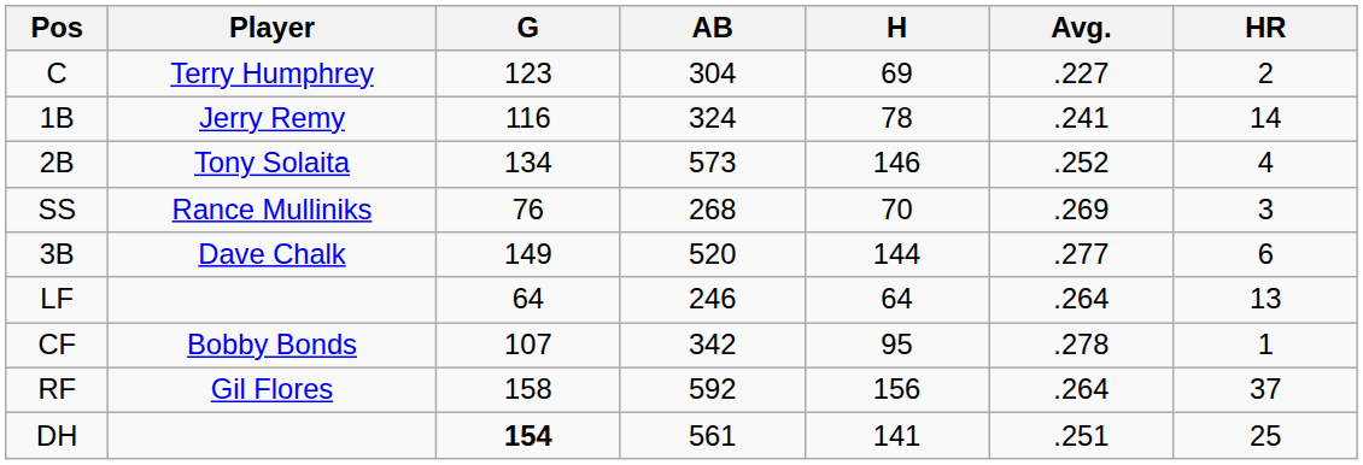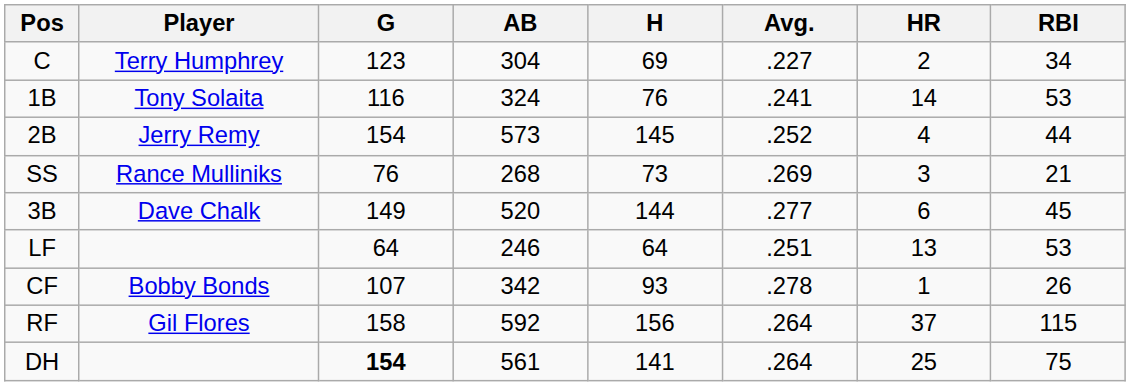 <table class="wikitable sortable">
 <tr>
 <th bgcolor="#DDDDFF" width="5%">Pos</th>
 <th bgcolor="#DDDDFF" width="16%">Player</th>
 <th bgcolor="#DDDDFF" width="9%">G</th>
 <th bgcolor="#DDDDFF" width="9%">AB</th>
 <th bgcolor="#DDDDFF" width="9%">H</th>
 <th bgcolor="#DDDDFF" width="9%">Avg.</th>
 <th bgcolor="#DDDDFF" width="9%">HR</th>
+<th bgcolor="#DDDDFF" width="9%">RBI</th>
 </tr>
 <tr align="center">
 <td>C</td>
 <td><a href='#'>Terry Humphrey</a></td>
 <td>123</td>
 <td>304</td>
 <td>69</td>
 <td>.227</td>
 <td>2</td>
+<td>34</td>
 </tr>
 <tr align=center>
 <td>1B</td>
-<td><a href='#'>Jerry Remy</a></td>
+<td><a href='#'>Tony Solaita</a></td>
 <td>116</td>
 <td>324</td>
-<td>78</td>
+<td>76</td>
 <td>.241</td>
 <td>14</td>
+<td>53</td>
 </tr>
 <tr align=center>
 <td>2B</td>
-<td><a href='#'>Tony Solaita</a></td>
-<td>134</td>
+<td><a href='#'>Jerry Remy</a></td>
+<td>154</td>
 <td>573</td>
-<td>146</td>
+<td>145</td>
 <td>.252</td>
 <td>4</td>
+<td>44</td>
 </tr>
 <tr align=center>
 <td>SS</td>
 <td><a href='#'>Rance Mulliniks</a></td>
 <td>76</td>
 <td>268</td>
-<td>70</td>
+<td>73</td>
 <td>.269</td>
 <td>3</td>
+<td>21</td>
 </tr>
 <tr align=center>
 <td>3B</td>
 <td><a href='#'>Dave Chalk</a></td>
 <td>149</td>
 <td>520</td>
 <td>144</td>
 <td>.277</td>
 <td>6</td>
+<td>45</td>
 </tr>
 <tr align=center>
 <td>LF</td>
 <td></td>
 <td>64</td>
 <td>246</td>
 <td>64</td>
-<td>.264</td>
+<td>.251</td>
 <td>13</td>
+<td>53</td>
 </tr>
 <tr align="center">
 <td>CF</td>
 <td><a href='#'>Bobby Bonds</a></td>
 <td>107</td>
 <td>342</td>
-<td>95</td>
+<td>93</td>
 <td>.278</td>
 <td>1</td>
+<td>26</td>
 </tr>
 <tr align=center>
 <td>RF</td>
 <td><a href='#'>Gil Flores</a></td>
 <td>158</td>
 <td>592</td>
 <td>156</td>
 <td>.264</td>
 <td>37</td>
+<td>115</td>
 </tr>
 <tr align=center>
 <td>DH</td>
 <td></td>
 <td><strong>154</strong></td>
 <td>561</td>
 <td>141</td>
-<td>.251</td>
+<td>.264</td>
 <td>25</td>
+<td>75</td>
 </tr>
 </table>
